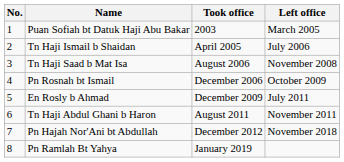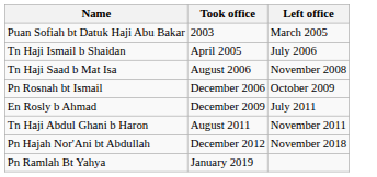 <table class="wikitable">
 <tr>
-<th>No.</th>
 <th>Name</th>
 <th>Took office</th>
 <th>Left office</th>
 </tr>
 <tr>
-<td>1</td>
 <td>Puan Sofiah bt Datuk Haji Abu Bakar</td>
 <td>2003</td>
 <td>March 2005</td>
 </tr>
 <tr>
-<td>2</td>
 <td>Tn Haji Ismail b Shaidan</td>
 <td>April 2005</td>
 <td>July 2006</td>
 </tr>
 <tr>
-<td>3</td>
 <td>Tn Haji Saad b Mat Isa</td>
 <td>August 2006</td>
 <td>November 2008</td>
 </tr>
 <tr>
-<td>4</td>
 <td>Pn Rosnah bt Ismail</td>
 <td>December 2006</td>
 <td>October 2009</td>
 </tr>
 <tr>
-<td>5</td>
 <td>En Rosly b Ahmad</td>
 <td>December 2009</td>
 <td>July 2011</td>
 </tr>
 <tr>
-<td>6</td>
 <td>Tn Haji Abdul Ghani b Haron</td>
 <td>August 2011</td>
 <td>November 2011</td>
 </tr>
 <tr>
-<td>7</td>
 <td>Pn Hajah Nor'Ani bt Abdullah</td>
 <td>December 2012</td>
 <td>November 2018</td>
 </tr>
 <tr>
-<td>8</td>
 <td>Pn Ramlah Bt Yahya</td>
 <td>January 2019</td>
 <td></td>
 </tr>
 </table>
